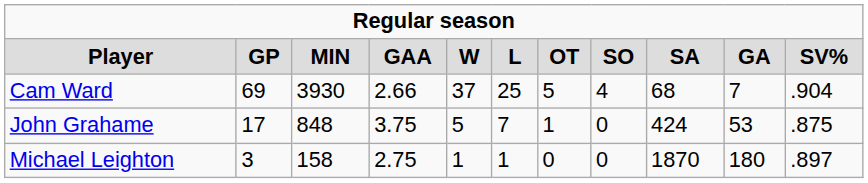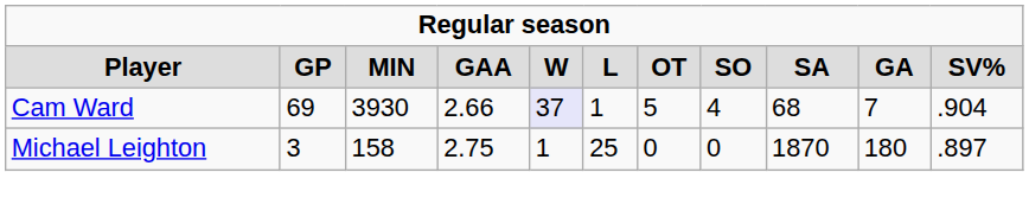 <table class="wikitable" width="50%">
 <tr>
 <td colspan="11" align="center"><strong>Regular season</strong></td>
 </tr>
 <tr align="center"  bgcolor="#dddddd">
 <td><strong>Player</strong></td>
 <td><strong>GP</strong></td>
 <td><strong>MIN</strong></td>
 <td><strong>GAA</strong></td>
 <td><strong>W</strong></td>
 <td><strong>L</strong></td>
 <td><strong>OT</strong></td>
 <td><strong>SO</strong></td>
 <td><strong>SA</strong></td>
 <td><strong>GA</strong></td>
 <td><strong>SV%</strong></td>
 </tr>
 <tr>
 <td><a href='#'>Cam Ward</a></td>
 <td>69</td>
 <td>3930</td>
 <td>2.66</td>
-<td>37</td>
-<td>25</td>
+<td style="background: lavender;">37</td>
+<td>1</td>
 <td>5</td>
 <td>4</td>
 <td>68</td>
 <td>7</td>
 <td>.904</td>
 </tr>
 <tr>
-<td><a href='#'>John Grahame</a></td>
-<td>17</td>
-<td>848</td>
-<td>3.75</td>
-<td>5</td>
-<td>7</td>
-<td>1</td>
-<td>0</td>
-<td>424</td>
-<td>53</td>
-<td>.875</td>
-</tr>
-<tr>
 <td><a href='#'>Michael Leighton</a></td>
 <td>3</td>
 <td>158</td>
 <td>2.75</td>
 <td>1</td>
-<td>1</td>
+<td>25</td>
 <td>0</td>
 <td>0</td>
 <td>1870</td>
 <td>180</td>
 <td>.897</td>
 </tr>
 </table>
